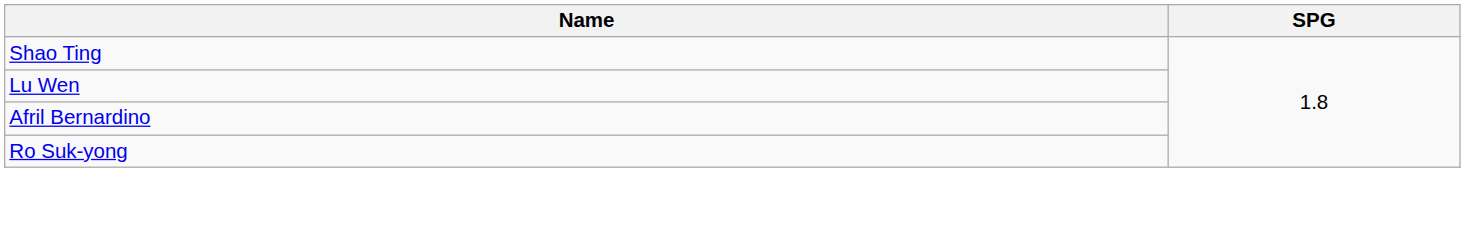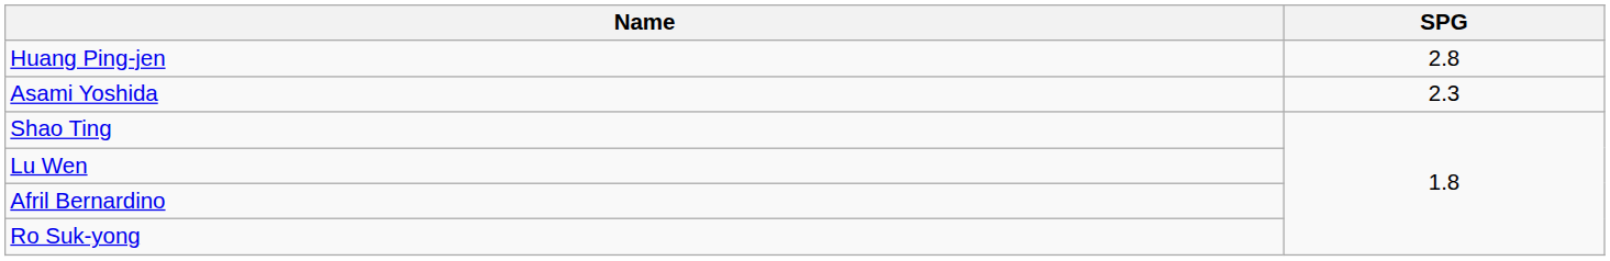 <table class=wikitable width="90%">
 <tr>
 <th width="80%">Name</th>
 <th width="20%">SPG</th>
+</tr>
+<tr>
+<td> <a href='#'>Huang Ping-jen</a></td>
+<td align=center>2.8</td>
+</tr>
+<tr>
+<td> <a href='#'>Asami Yoshida</a></td>
+<td align=center>2.3</td>
 </tr>
 <tr>
 <td> <a href='#'>Shao Ting</a></td>
 <td align=center rowspan=4>1.8</td>
 </tr>
 <tr>
 <td> <a href='#'>Lu Wen</a></td>
 </tr>
 <tr>
 <td> <a href='#'>Afril Bernardino</a></td>
 </tr>
 <tr>
 <td> <a href='#'>Ro Suk-yong</a></td>
 </tr>
 </table>
